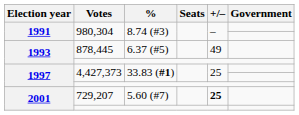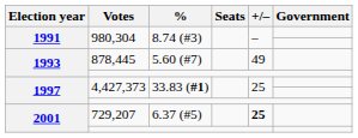 <table class="wikitable">
 <tr>
 <th>Election year</th>
 <th>Votes</th>
 <th>%</th>
 <th>Seats</th>
 <th>+/–</th>
 <th>Government</th>
 </tr>
 <tr>
 <th rowspan="2"><a href='#'>1991</a></th>
 <td rowspan="2">980,304</td>
 <td rowspan="2">8.74 (#3)</td>
 <td rowspan="2"></td>
 <td rowspan="2">–</td>
 <td></td>
 </tr>
 <tr>
 <td></td>
 </tr>
 <tr>
 <th rowspan="2"><a href='#'>1993</a></th>
 <td>878,445</td>
-<td>6.37 (#5)</td>
+<td>5.60 (#7)</td>
 <td></td>
 <td> 49</td>
 <td></td>
 </tr>
 <tr>
 <td colspan="5"></td>
 </tr>
 <tr>
 <th rowspan="3"><a href='#'>1997</a></th>
 <td rowspan="2">4,427,373</td>
 <td rowspan="2">33.83 (<strong>#1</strong>)</td>
 <td rowspan="2"></td>
 <td rowspan="2"> 25</td>
 <td></td>
 </tr>
 <tr>
 <td></td>
 </tr>
 <tr>
 <td colspan="5"></td>
 </tr>
 <tr>
 <th rowspan="2"><a href='#'>2001</a></th>
 <td>729,207</td>
-<td>5.60 (#7)</td>
+<td>6.37 (#5)</td>
 <td></td>
 <td><strong> 25</strong></td>
 <td></td>
 </tr>
 <tr>
 <td colspan="4"></td>
 </tr>
 </table>
